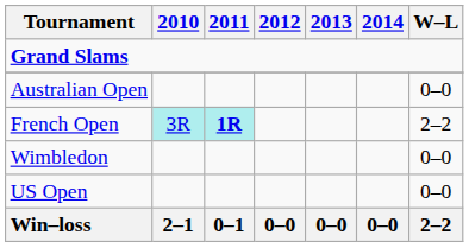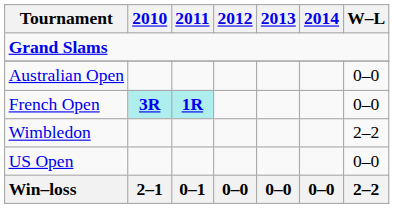 <table class=wikitable style=text-align:center;font-size:97%>
 <tr>
 <th>Tournament</th>
 <th><a href='#'>2010</a></th>
 <th><a href='#'>2011</a></th>
 <th><a href='#'>2012</a></th>
 <th><a href='#'>2013</a></th>
 <th><a href='#'>2014</a></th>
 <th>W–L</th>
 </tr>
 <tr>
 <td colspan=18 align=left><strong><a href='#'>Grand Slams</a></strong></td>
 </tr>
 <tr>
 </tr>
 <tr>
 <td align=left><a href='#'>Australian Open</a></td>
 <td></td>
 <td></td>
 <td></td>
 <td></td>
 <td></td>
 <td>0–0</td>
 </tr>
 <tr>
 <td align=left><a href='#'>French Open</a></td>
-<td bgcolor=afeeee><a href='#'>3R</a></td>
+<td bgcolor=afeeee><strong><a href='#'>3R</a></strong></td>
 <td bgcolor=afeeee><strong><a href='#'>1R</a></strong></td>
 <td></td>
 <td></td>
 <td></td>
-<td>2–2</td>
+<td>0–0</td>
 </tr>
 <tr>
 <td align=left><a href='#'>Wimbledon</a></td>
 <td></td>
 <td></td>
 <td></td>
 <td></td>
 <td></td>
-<td>0–0</td>
+<td>2–2</td>
 </tr>
 <tr>
 <td align=left><a href='#'>US Open</a></td>
 <td></td>
 <td></td>
 <td></td>
 <td></td>
 <td></td>
 <td>0–0</td>
 </tr>
 <tr>
 <th style=text-align:left>Win–loss</th>
 <th>2–1</th>
 <th>0–1</th>
 <th>0–0</th>
 <th>0–0</th>
 <th>0–0</th>
 <th>2–2</th>
 </tr>
 </table>
